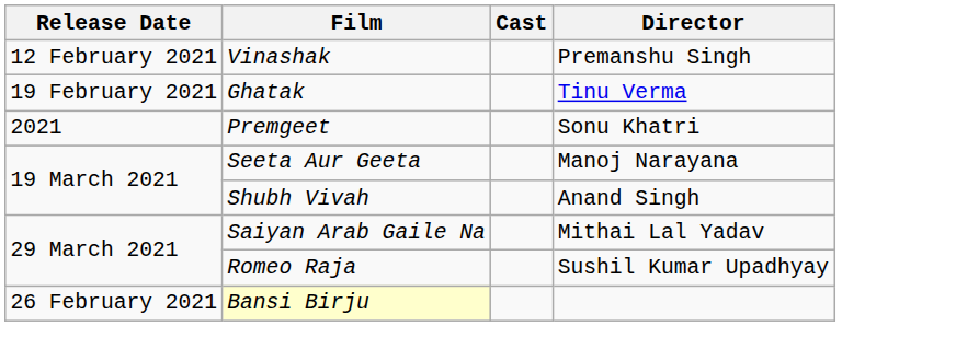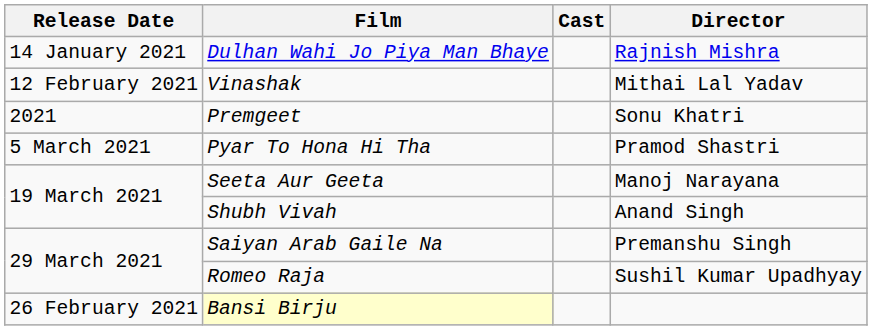 <table class="wikitable">
 <tr>
 <th>Release Date</th>
 <th>Film</th>
 <th>Cast</th>
 <th>Director</th>
 </tr>
 <tr>
+<td>14 January 2021</td>
+<td><em><a href='#'>Dulhan Wahi Jo Piya Man Bhaye</a></em></td>
+<td></td>
+<td><a href='#'>Rajnish Mishra</a></td>
+</tr>
+<tr>
 <td>12 February 2021</td>
 <td><em>Vinashak</em></td>
 <td></td>
-<td>Premanshu Singh</td>
-</tr>
-<tr>
-<td>19 February 2021</td>
-<td><em>Ghatak</em></td>
-<td></td>
-<td><a href='#'>Tinu Verma</a></td>
+<td>Mithai Lal Yadav</td>
 </tr>
 <tr>
 <td>2021</td>
 <td><em>Premgeet</em></td>
 <td></td>
 <td>Sonu Khatri</td>
+</tr>
+<tr>
+<td>5 March 2021</td>
+<td><em>Pyar To Hona Hi Tha</em></td>
+<td></td>
+<td>Pramod Shastri</td>
 </tr>
 <tr>
 <td rowspan=2>19 March 2021</td>
 <td><em>Seeta Aur Geeta</em></td>
 <td></td>
 <td>Manoj Narayana</td>
 </tr>
 <tr>
 <td><em>Shubh Vivah</em></td>
 <td></td>
 <td>Anand Singh</td>
 </tr>
 <tr>
 <td rowspan=2>29 March 2021</td>
 <td><em>Saiyan Arab Gaile Na</em></td>
 <td></td>
-<td>Mithai Lal Yadav</td>
+<td>Premanshu Singh</td>
 </tr>
 <tr>
 <td><em>Romeo Raja</em></td>
 <td></td>
 <td>Sushil Kumar Upadhyay</td>
 </tr>
 <tr>
 <td>26 February 2021</td>
 <td scope="row" style="background:#ffc; "><em>Bansi Birju</em></td>
 <td></td>
 <td></td>
 </tr>
 </table>
